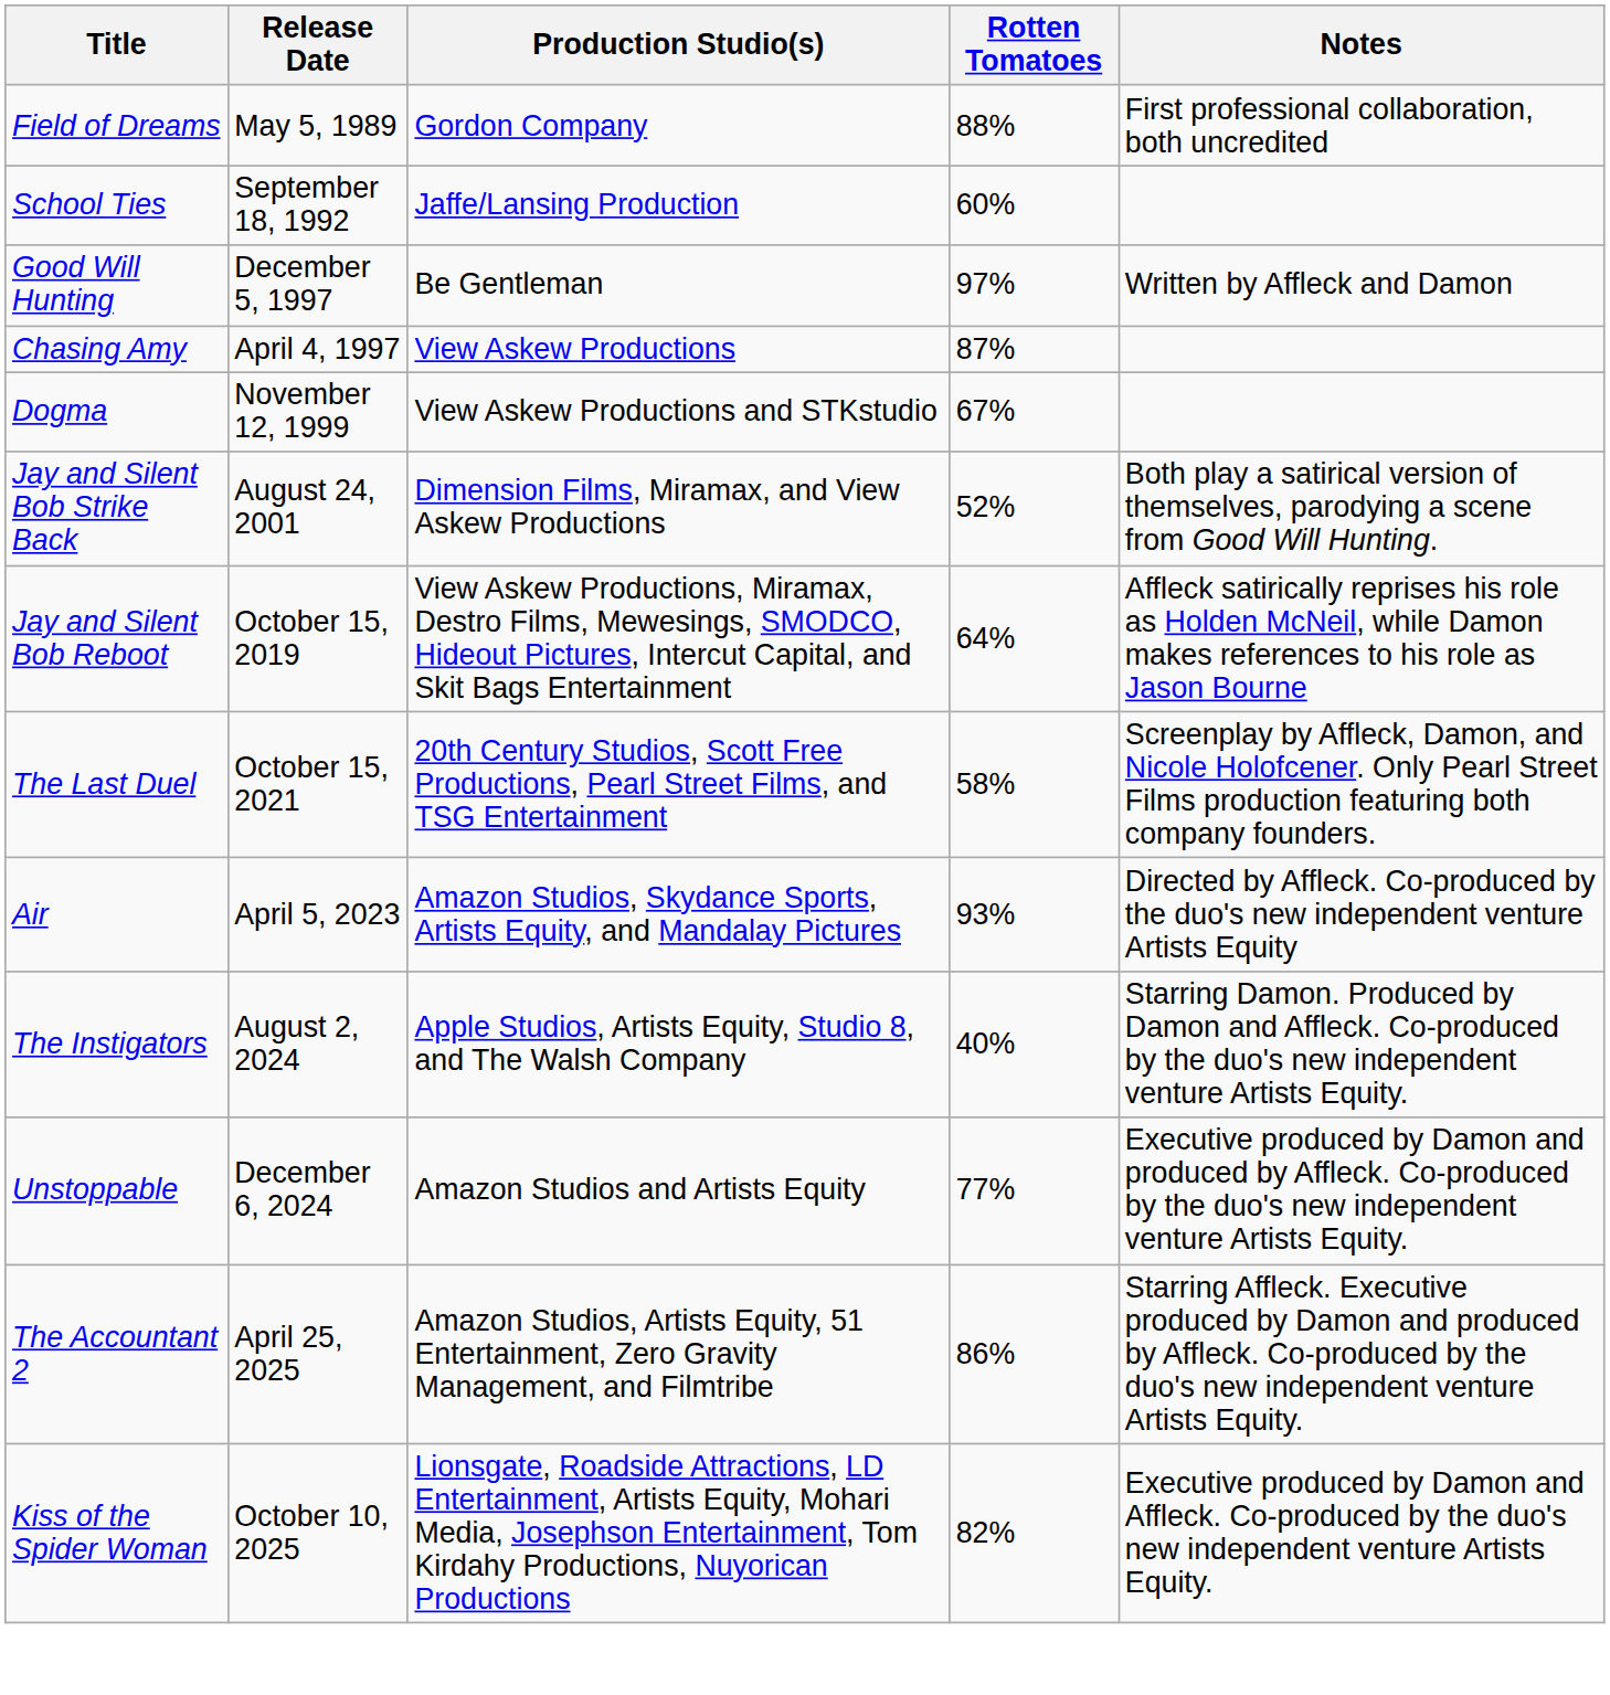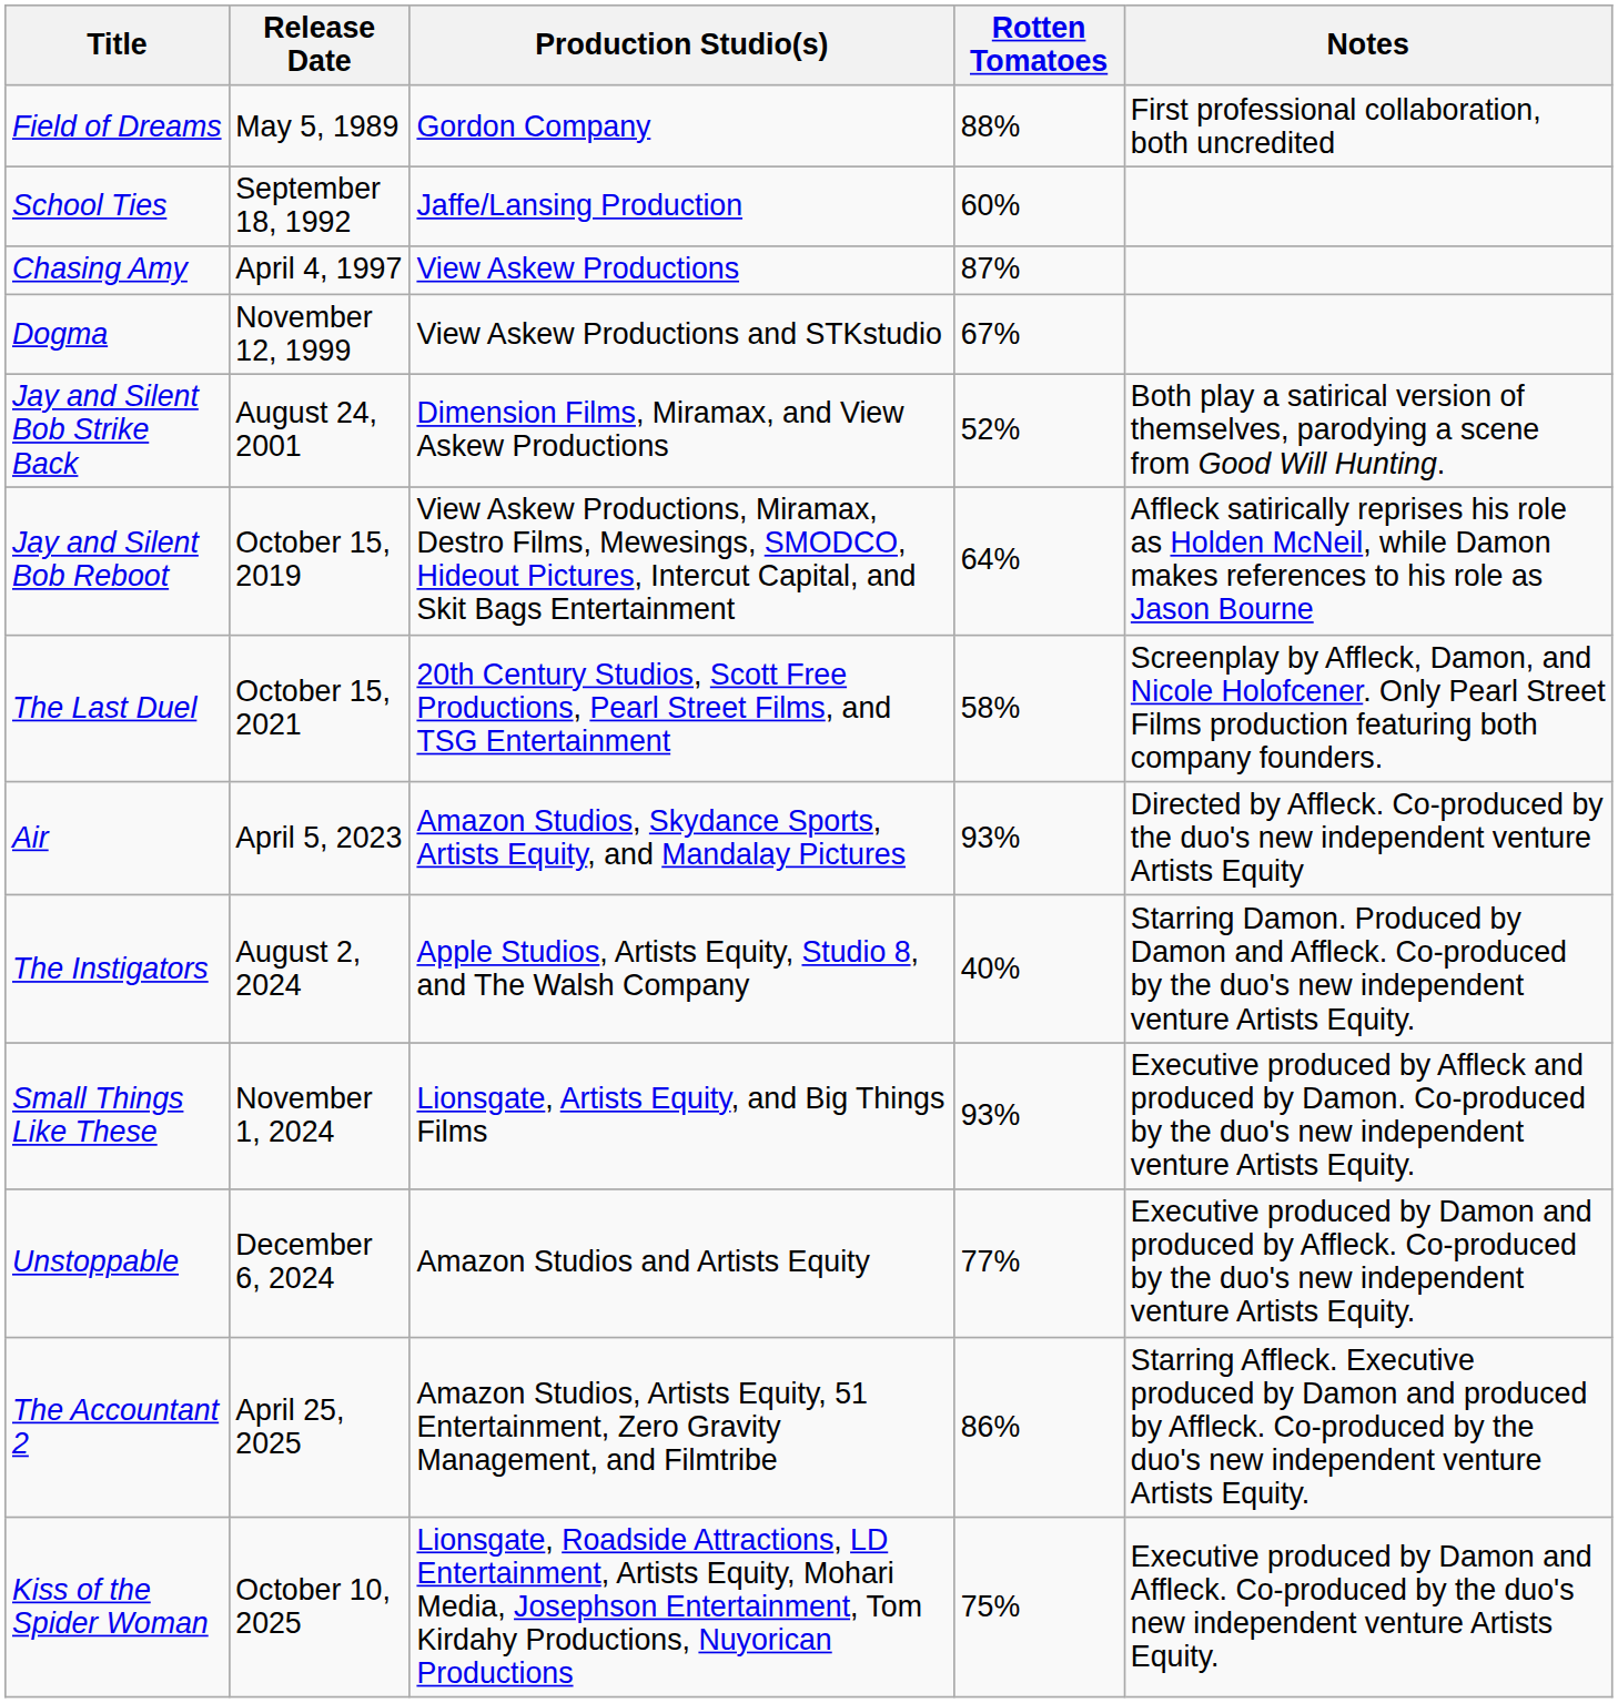 <table class="wikitable">
 <tr>
 <th>Title</th>
 <th>Release Date</th>
 <th>Production Studio(s)</th>
 <th><a href='#'>Rotten Tomatoes</a></th>
 <th>Notes</th>
 </tr>
 <tr>
 <td><em><a href='#'>Field of Dreams</a></em></td>
 <td>May 5, 1989</td>
 <td><a href='#'>Gordon Company</a></td>
 <td>88%</td>
 <td>First professional collaboration, both uncredited</td>
 </tr>
 <tr>
 <td><em><a href='#'>School Ties</a></em></td>
 <td>September 18, 1992</td>
 <td><a href='#'>Jaffe/Lansing Production</a></td>
 <td>60%</td>
 <td></td>
-</tr>
-<tr>
-<td><em><a href='#'>Good Will Hunting</a></em></td>
-<td>December 5, 1997</td>
-<td>Be Gentleman</td>
-<td>97%</td>
-<td>Written by Affleck and Damon</td>
 </tr>
 <tr>
 <td><em><a href='#'>Chasing Amy</a></em></td>
 <td>April 4, 1997</td>
 <td><a href='#'>View Askew Productions</a></td>
 <td>87%</td>
 <td></td>
 </tr>
 <tr>
 <td><em><a href='#'>Dogma</a></em></td>
 <td>November 12, 1999</td>
 <td>View Askew Productions and STKstudio</td>
 <td>67%</td>
 <td></td>
 </tr>
 <tr>
 <td><em><a href='#'>Jay and Silent Bob Strike Back</a></em></td>
 <td>August 24, 2001</td>
 <td><a href='#'>Dimension Films</a>, Miramax, and View Askew Productions</td>
 <td>52%</td>
 <td>Both play a satirical version of themselves, parodying a scene from <em>Good Will Hunting</em>.</td>
 </tr>
 <tr>
 <td><em><a href='#'>Jay and Silent Bob Reboot</a></em></td>
 <td>October 15, 2019</td>
 <td>View Askew Productions, Miramax, Destro Films, Mewesings, <a href='#'>SMODCO</a>, <a href='#'>Hideout Pictures</a>, Intercut Capital, and Skit Bags Entertainment</td>
 <td>64%</td>
 <td>Affleck satirically reprises his role as <a href='#'>Holden McNeil</a>, while Damon makes references to his role as <a href='#'>Jason Bourne</a></td>
 </tr>
 <tr>
 <td><em><a href='#'>The Last Duel</a></em></td>
 <td>October 15, 2021</td>
 <td><a href='#'>20th Century Studios</a>, <a href='#'>Scott Free Productions</a>, <a href='#'>Pearl Street Films</a>, and <a href='#'>TSG Entertainment</a></td>
 <td>58%</td>
 <td>Screenplay by Affleck, Damon, and <a href='#'>Nicole Holofcener</a>. Only Pearl Street Films production featuring both company founders.</td>
 </tr>
 <tr>
 <td><em><a href='#'>Air</a></em></td>
 <td>April 5, 2023</td>
 <td><a href='#'>Amazon Studios</a>, <a href='#'>Skydance Sports</a>, <a href='#'>Artists Equity</a>, and <a href='#'>Mandalay Pictures</a></td>
 <td>93%</td>
 <td>Directed by Affleck. Co-produced by the duo's new independent venture Artists Equity</td>
 </tr>
 <tr>
 <td><em><a href='#'>The Instigators</a></em></td>
 <td>August 2, 2024</td>
 <td><a href='#'>Apple Studios</a>, Artists Equity, <a href='#'>Studio 8</a>, and The Walsh Company</td>
 <td>40%</td>
 <td>Starring Damon. Produced by Damon and Affleck. Co-produced by the duo's new independent venture Artists Equity.</td>
 </tr>
 <tr>
+<td><em><a href='#'>Small Things Like These</a></em></td>
+<td>November 1, 2024</td>
+<td><a href='#'>Lionsgate</a>, <a href='#'>Artists Equity</a>, and Big Things Films</td>
+<td>93%</td>
+<td>Executive produced by Affleck and produced by Damon. Co-produced by the duo's new independent venture Artists Equity.</td>
+</tr>
+<tr>
 <td><em><a href='#'>Unstoppable</a></em></td>
 <td>December 6, 2024</td>
 <td>Amazon Studios and Artists Equity</td>
 <td>77%</td>
 <td>Executive produced by Damon and produced by Affleck. Co-produced by the duo's new independent venture Artists Equity.</td>
 </tr>
 <tr>
 <td><em><a href='#'>The Accountant 2</a></em></td>
 <td>April 25, 2025</td>
 <td>Amazon Studios, Artists Equity, 51 Entertainment, Zero Gravity Management, and Filmtribe</td>
 <td>86%</td>
 <td>Starring Affleck. Executive produced by Damon and produced by Affleck. Co-produced by the duo's new independent venture Artists Equity.</td>
 </tr>
 <tr>
 <td><em><a href='#'>Kiss of the Spider Woman</a></em></td>
 <td>October 10, 2025</td>
 <td><a href='#'>Lionsgate</a>, <a href='#'>Roadside Attractions</a>, <a href='#'>LD Entertainment</a>, Artists Equity, Mohari Media, <a href='#'>Josephson Entertainment</a>, Tom Kirdahy Productions, <a href='#'>Nuyorican Productions</a></td>
-<td>82%</td>
+<td>75%</td>
 <td>Executive produced by Damon and Affleck. Co-produced by the duo's new independent venture Artists Equity.</td>
 </tr>
 </table>
